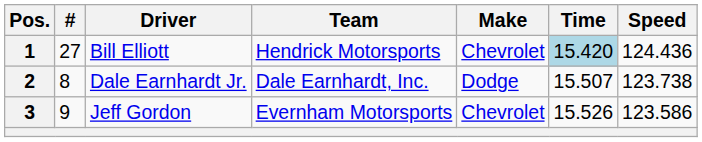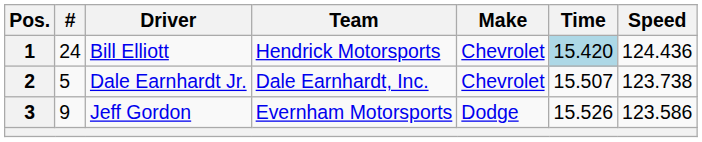 <table class="wikitable" style="font-size:95%">
 <tr>
 <th>Pos.</th>
 <th>#</th>
 <th>Driver</th>
 <th>Team</th>
 <th>Make</th>
 <th>Time</th>
 <th>Speed</th>
 </tr>
 <tr>
 <th>1</th>
-<td>27</td>
+<td>24</td>
 <td><a href='#'>Bill Elliott</a></td>
 <td><a href='#'>Hendrick Motorsports</a></td>
 <td><a href='#'>Chevrolet</a></td>
 <td style="background: lightblue;">15.420</td>
 <td>124.436</td>
 </tr>
 <tr>
 <th>2</th>
-<td>8</td>
+<td>5</td>
 <td><a href='#'>Dale Earnhardt Jr.</a></td>
 <td><a href='#'>Dale Earnhardt, Inc.</a></td>
-<td><a href='#'>Dodge</a></td>
+<td><a href='#'>Chevrolet</a></td>
 <td>15.507</td>
 <td>123.738</td>
 </tr>
 <tr>
 <th>3</th>
 <td>9</td>
 <td><a href='#'>Jeff Gordon</a></td>
 <td><a href='#'>Evernham Motorsports</a></td>
-<td><a href='#'>Chevrolet</a></td>
+<td><a href='#'>Dodge</a></td>
 <td>15.526</td>
 <td>123.586</td>
 </tr>
 <tr>
 <th colspan="7"></th>
 </tr>
 </table>
